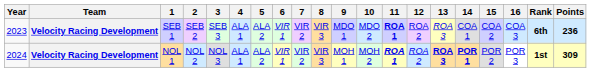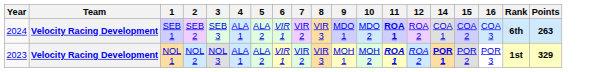 <table class="wikitable" style="text-align:center; font-size:85%">
 <tr>
 <th>Year</th>
 <th>Team</th>
 <th>1</th>
 <th>2</th>
 <th>3</th>
 <th>4</th>
 <th>5</th>
 <th>6</th>
 <th>7</th>
 <th>8</th>
 <th>9</th>
 <th>10</th>
 <th>11</th>
 <th>12</th>
-<th>13</th>
 <th>14</th>
 <th>15</th>
 <th>16</th>
 <th>Rank</th>
 <th>Points</th>
 </tr>
 <tr>
-<td><a href='#'>2023</a></td>
+<td><a href='#'>2024</a></td>
 <th nowrap><a href='#'>Velocity Racing Development</a></th>
 <td style="background:#CFCFFF;"><a href='#'>SEB<br>1</a><br></td>
 <td style="background:#EFCFFF;"><a href='#'>SEB<br>2</a><br></td>
 <td style="background:#DFFFDF;"><a href='#'>SEB<br>3</a><br></td>
 <td style="background:#CFEAFF;"><a href='#'>ALA<br>1</a><br></td>
 <td style="background:#DFFFDF;"><a href='#'>ALA<br>2</a><br></td>
 <td style="background:#DFFFDF;"><em><a href='#'>VIR<br>1</a></em><br></td>
 <td style="background:#EFCFFF;"><a href='#'>VIR<br>2</a><br></td>
 <td style="background:#FFDF9F;"><a href='#'>VIR<br>3</a><br></td>
 <td style="background:#CFCFFF;"><a href='#'>MDO<br>1</a><br></td>
 <td style="background:#CFEAFF;"><a href='#'>MDO<br>2</a><br></td>
 <td style="background:#CFCFFF;"><strong><a href='#'>ROA<br>1</a><br></strong></td>
 <td style="background:#EFCFFF;"><a href='#'>ROA<br>2</a><br></td>
-<td style="background:#FFFFBF;"><em><a href='#'>ROA<br>3</a></em><br></td>
 <td style="background:#DFDFDF;"><a href='#'>COA<br>1</a><br></td>
 <td style="background:#CFCFFF;"><a href='#'>COA<br>2</a><br></td>
 <td style="background:#CFEAFF;"><a href='#'>COA<br>3</a><br></td>
 <th style="background:#CFEAFF;">6th</th>
-<th style="background:#CFEAFF;">236</th>
+<th style="background:#CFEAFF;">263</th>
 </tr>
 <tr>
-<td><a href='#'>2024</a></td>
+<td><a href='#'>2023</a></td>
 <th nowrap><a href='#'>Velocity Racing Development</a></th>
 <td style="background:#FFDF9F;"><a href='#'>NOL<br>1</a><br></td>
 <td style="background:#CFEAFF;"><a href='#'>NOL<br>2</a><br></td>
 <td style="background:#DFDFDF;"><a href='#'>NOL<br>3</a><br></td>
 <td style="background:#CFEAFF;"><a href='#'>ALA<br>1</a><br></td>
 <td style="background:#DFFFDF;"><a href='#'>ALA<br>2</a><br></td>
 <td style="background:#FFFFBF;"><em><a href='#'>VIR<br>1</a></em><br></td>
 <td style="background:#DFFFDF;"><a href='#'>VIR<br>2</a><br></td>
 <td style="background:#FFDF9F;"><a href='#'>VIR<br>3</a><br></td>
 <td style="background:#FFFFBF;"><a href='#'>MOH<br>1</a><br></td>
 <td style="background:#DFFFDF;"><a href='#'>MOH<br>2</a><br></td>
 <td style="background:#FFFFBF;"><strong><em><a href='#'>ROA<br>1</a></em></strong><br></td>
 <td style="background:#CFEAFF;"><em><a href='#'>ROA<br>2</a></em><br></td>
-<td style="background:#FFDF9F;"><strong><a href='#'>ROA<br>3</a></strong><br></td>
 <td style="background:#FFDF9F;"><strong><a href='#'>POR<br>1</a></strong><br></td>
 <td style="background:#DFDFDF;"><a href='#'>POR<br>2</a><br></td>
 <td style="background:#FFFFFF;"><a href='#'>POR<br>3</a><br></td>
 <th style="background:#FFFFBF;">1st</th>
-<th style="background:#FFFFBF;">309</th>
+<th style="background:#FFFFBF;">329</th>
 </tr>
 </table>
